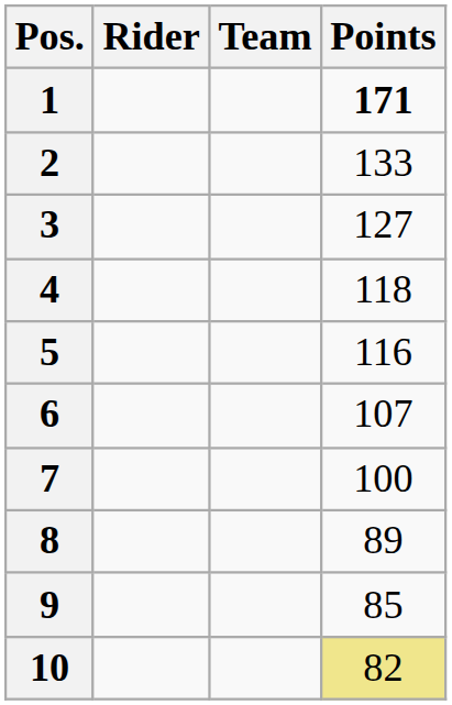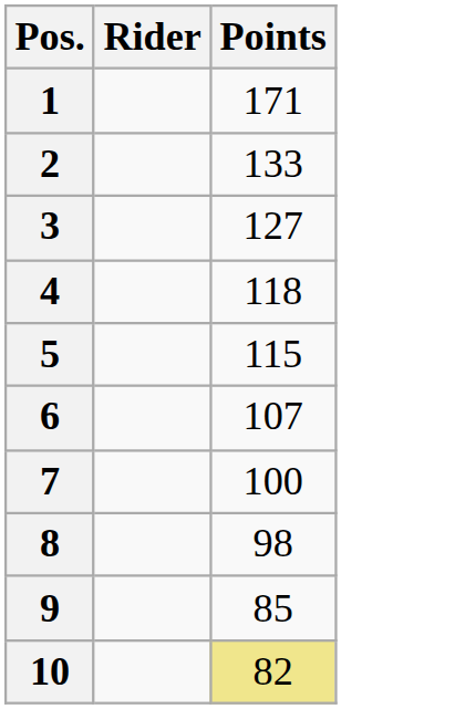 <table class="wikitable">
 <tr>
 <th>Pos.</th>
 <th>Rider</th>
-<th>Team</th>
 <th>Points</th>
 </tr>
 <tr>
 <th>1</th>
 <td></td>
-<td></td>
-<td align="center"><strong>171</strong></td>
+<td align="center">171</td>
 </tr>
 <tr>
 <th>2</th>
-<td></td>
 <td></td>
 <td align="center">133</td>
 </tr>
 <tr>
 <th>3</th>
 <td></td>
-<td></td>
 <td align="center">127</td>
 </tr>
 <tr>
 <th>4</th>
-<td></td>
 <td></td>
 <td align="center">118</td>
 </tr>
 <tr>
 <th>5</th>
 <td></td>
-<td></td>
-<td align="center">116</td>
+<td align="center">115</td>
 </tr>
 <tr>
 <th>6</th>
-<td></td>
 <td></td>
 <td align="center">107</td>
 </tr>
 <tr>
 <th>7</th>
 <td></td>
-<td></td>
 <td align="center">100</td>
 </tr>
 <tr>
 <th>8</th>
 <td></td>
-<td></td>
-<td align="center">89</td>
+<td align="center">98</td>
 </tr>
 <tr>
 <th>9</th>
-<td></td>
 <td></td>
 <td align="center">85</td>
 </tr>
 <tr>
 <th>10</th>
 <td></td>
-<td></td>
 <td align="center" style="background: khaki;">82</td>
 </tr>
 </table>
